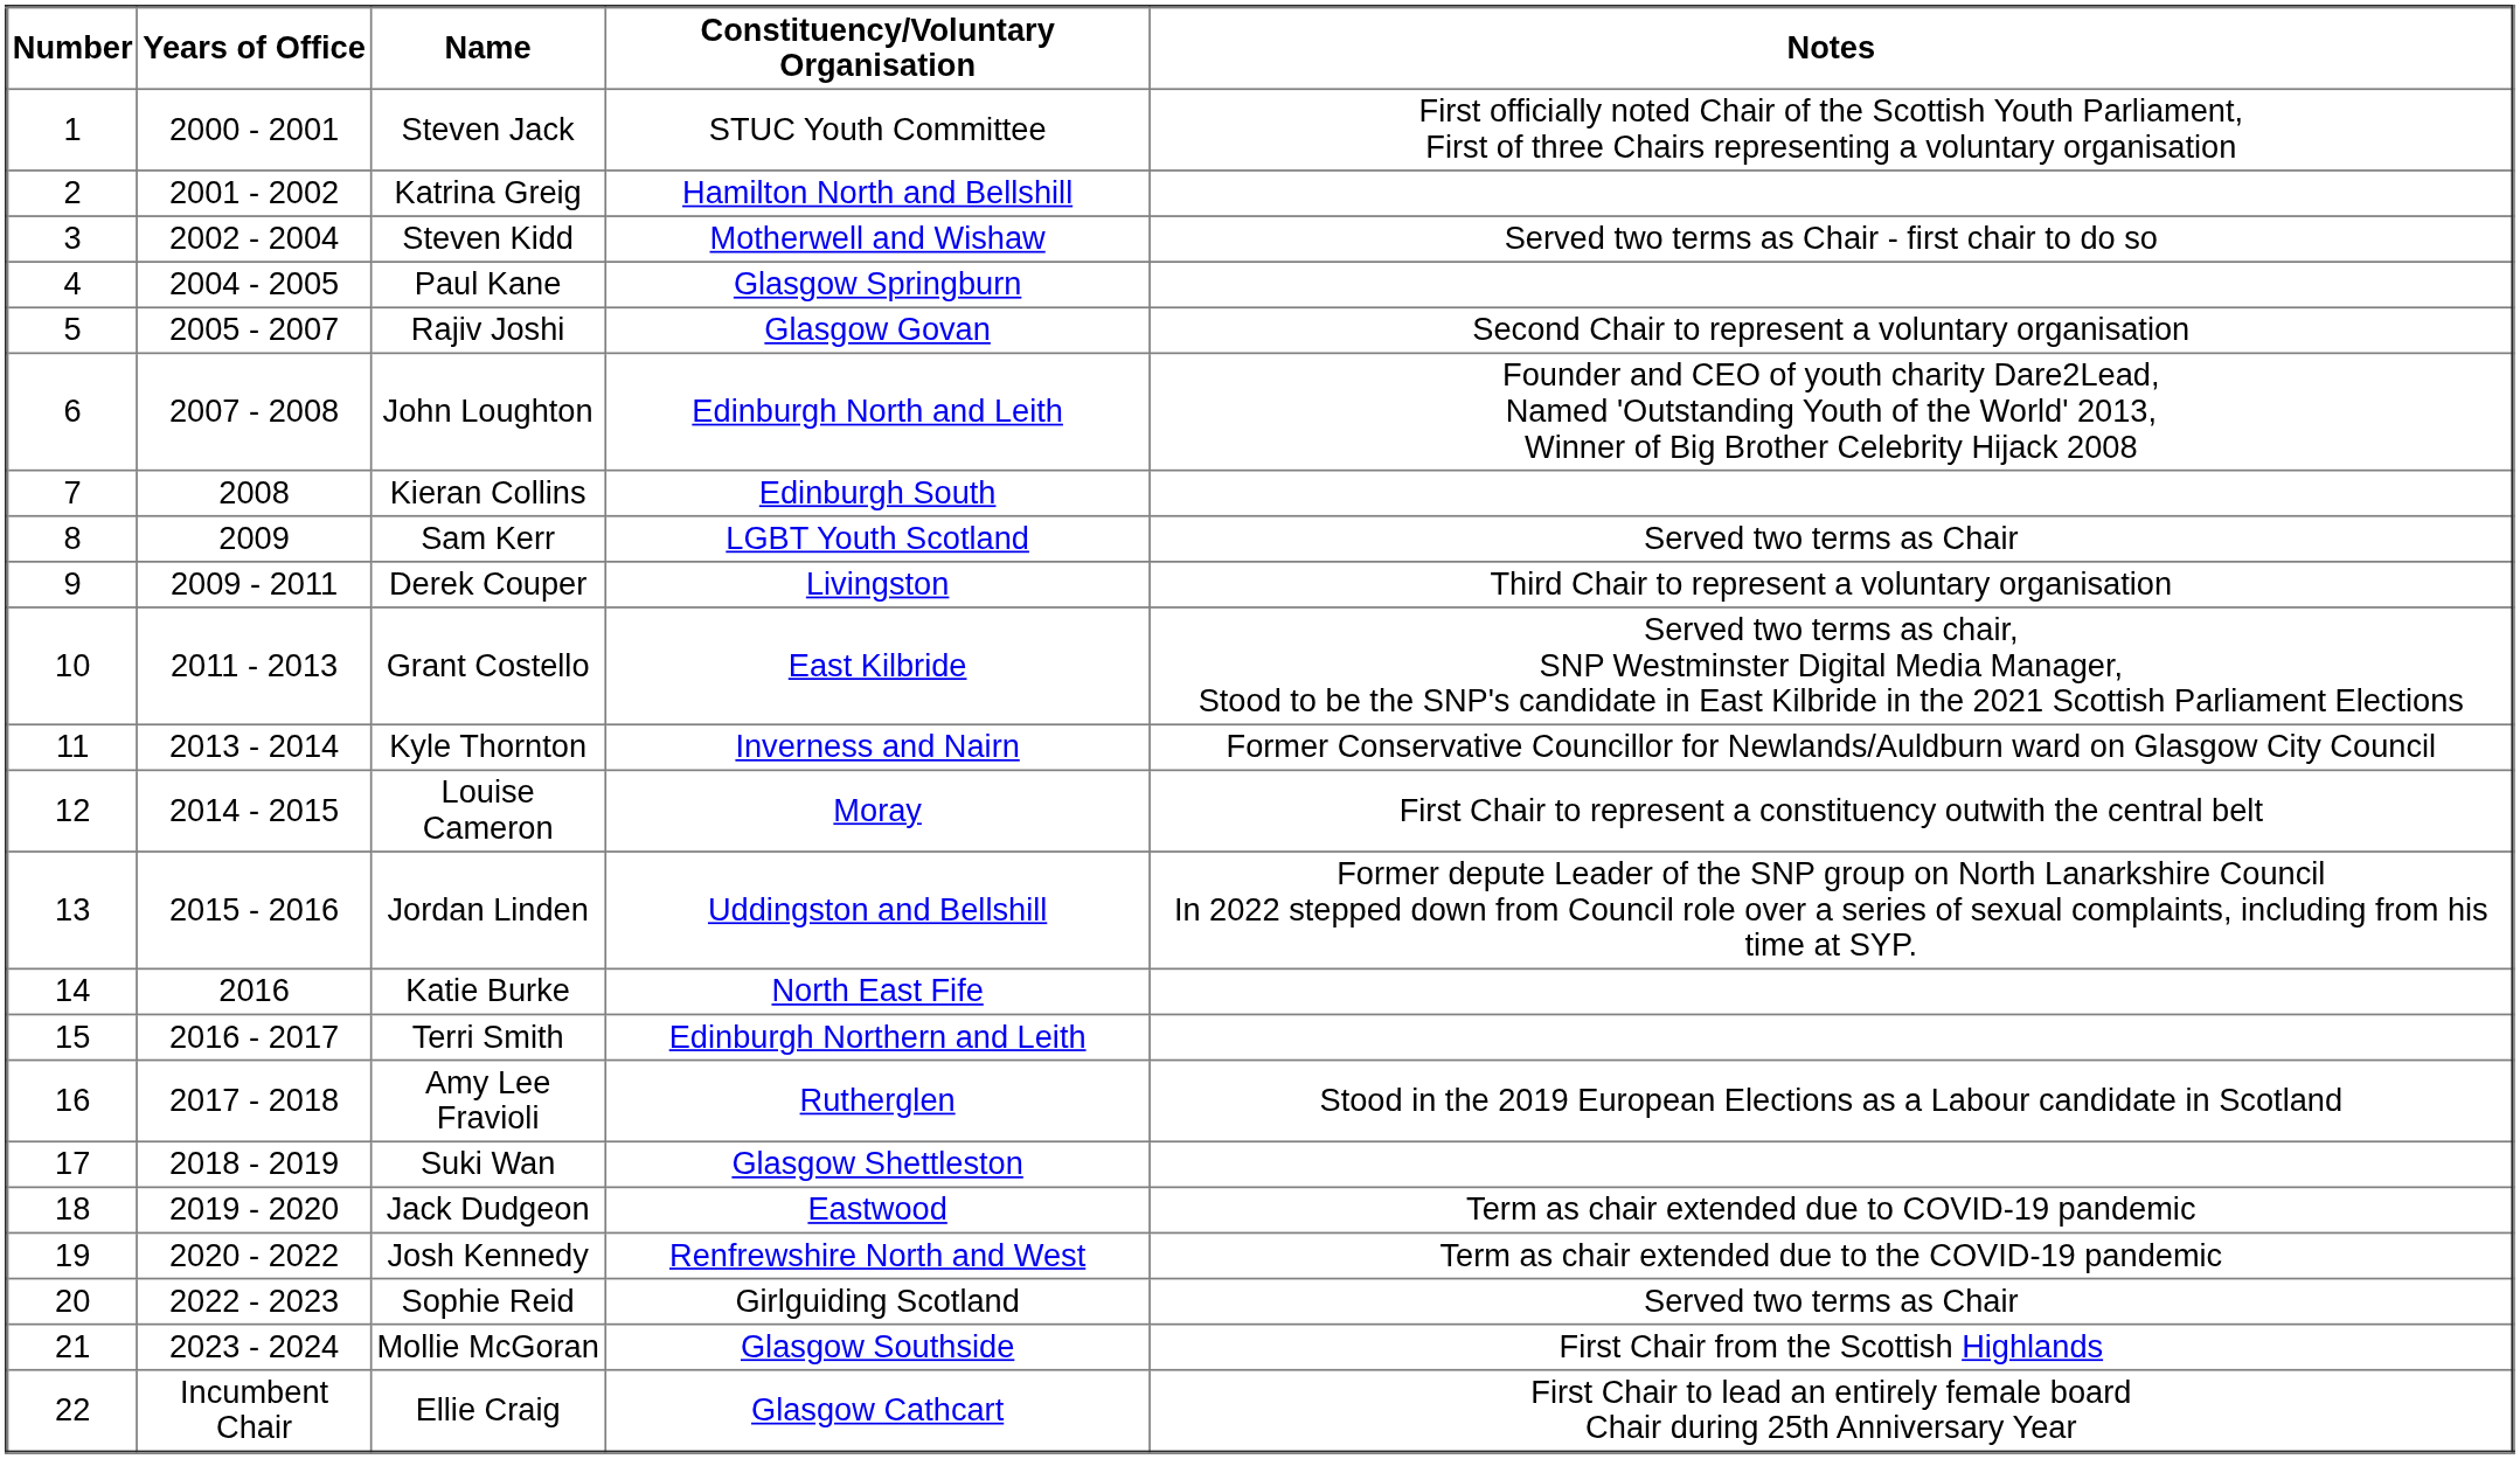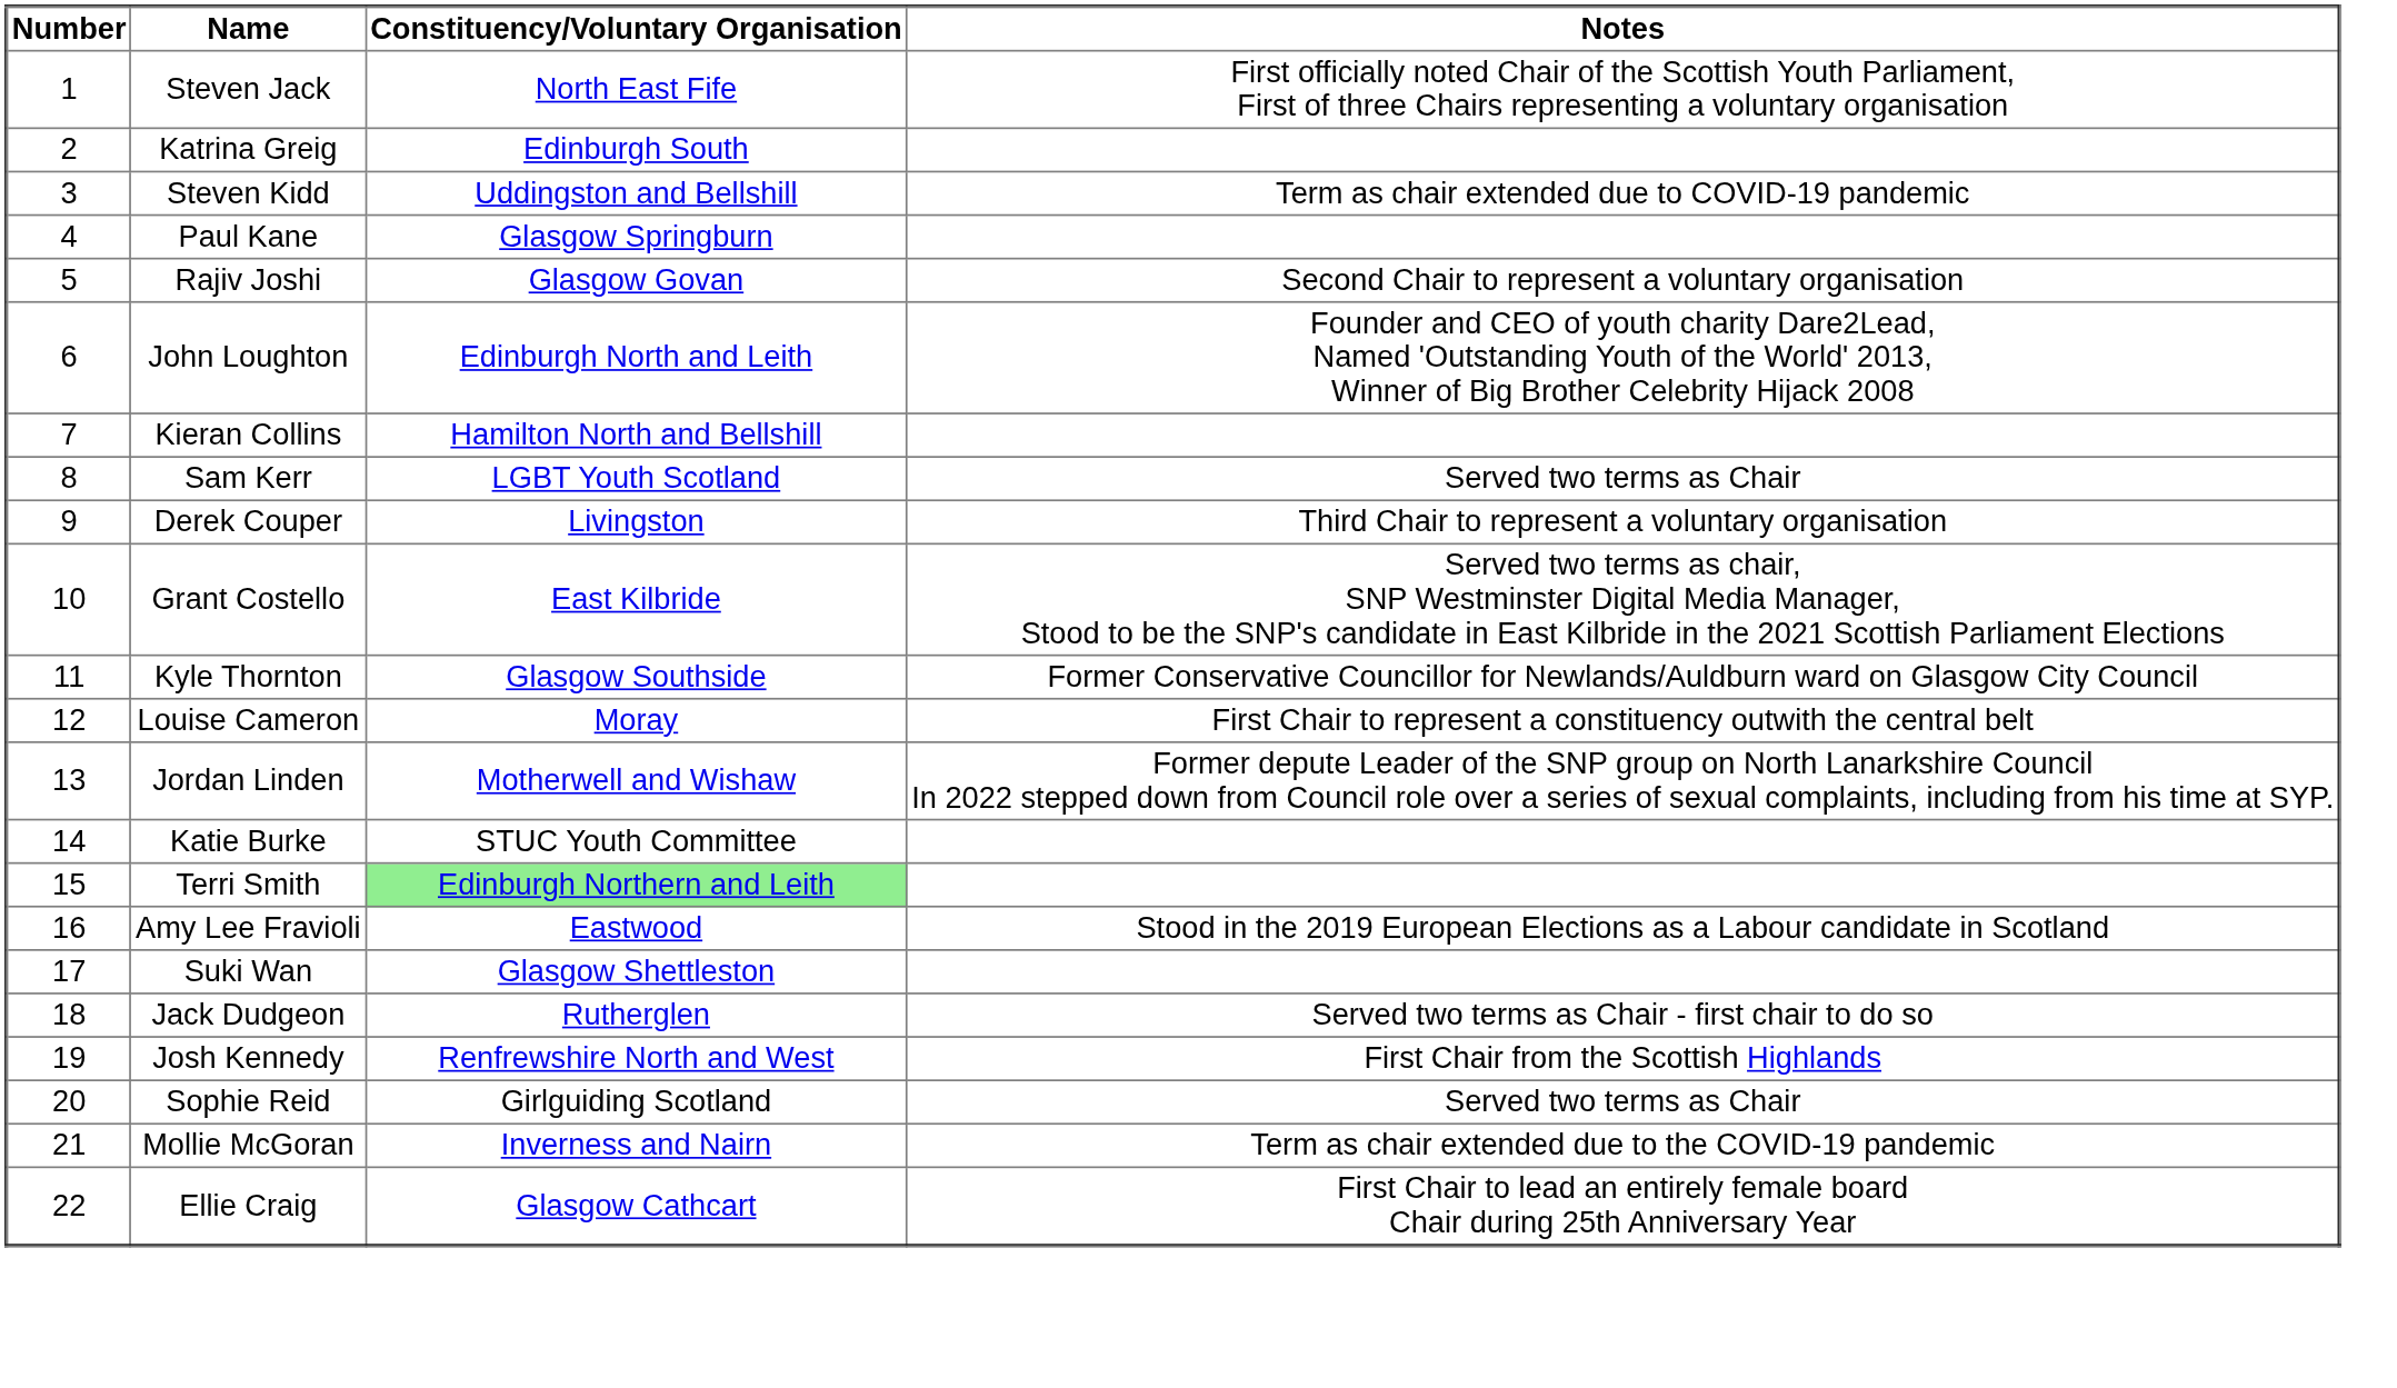 <table class="toccolours" border="2" cellspacing="0" cellpadding="2" style="text-align:center; border-collapse:collapse;">
 <tr colspan="4" | Chairs>
 <th>Number</th>
-<th>Years of Office</th>
 <th>Name</th>
 <th>Constituency/Voluntary Organisation</th>
 <th>Notes</th>
 </tr>
 <tr>
 <td>1</td>
-<td>2000 - 2001</td>
 <td>Steven Jack</td>
-<td>STUC Youth Committee</td>
+<td><a href='#'>North East Fife</a></td>
 <td>First officially noted Chair of the Scottish Youth Parliament,<br>First of three Chairs representing a voluntary organisation</td>
 </tr>
 <tr>
 <td>2</td>
-<td>2001 - 2002</td>
 <td>Katrina Greig</td>
-<td><a href='#'>Hamilton North and Bellshill</a></td>
+<td><a href='#'>Edinburgh South</a></td>
 <td></td>
 </tr>
 <tr>
 <td>3</td>
-<td>2002 - 2004</td>
 <td>Steven Kidd</td>
-<td><a href='#'>Motherwell and Wishaw</a></td>
-<td>Served two terms as Chair - first chair to do so</td>
+<td><a href='#'>Uddingston and Bellshill</a></td>
+<td>Term as chair extended due to COVID-19 pandemic</td>
 </tr>
 <tr>
 <td>4</td>
-<td>2004 - 2005</td>
 <td>Paul Kane</td>
 <td><a href='#'>Glasgow Springburn</a></td>
 <td></td>
 </tr>
 <tr>
 <td>5</td>
-<td>2005 - 2007</td>
 <td>Rajiv Joshi</td>
 <td><a href='#'>Glasgow Govan</a></td>
 <td>Second Chair to represent a voluntary organisation</td>
 </tr>
 <tr>
 <td>6</td>
-<td>2007 - 2008</td>
 <td>John Loughton</td>
 <td><a href='#'>Edinburgh North and Leith</a></td>
 <td>Founder and CEO of youth charity Dare2Lead,<br>Named 'Outstanding Youth of the World' 2013,<br>Winner of Big Brother Celebrity Hijack 2008</td>
 </tr>
 <tr>
 <td>7</td>
-<td>2008</td>
 <td>Kieran Collins</td>
-<td><a href='#'>Edinburgh South</a></td>
+<td><a href='#'>Hamilton North and Bellshill</a></td>
 <td></td>
 </tr>
 <tr>
 <td>8</td>
-<td>2009</td>
 <td>Sam Kerr</td>
 <td><a href='#'>LGBT Youth Scotland</a></td>
 <td>Served two terms as Chair</td>
 </tr>
 <tr>
 <td>9</td>
-<td>2009 - 2011</td>
 <td>Derek Couper</td>
 <td><a href='#'>Livingston</a></td>
 <td>Third Chair to represent a voluntary organisation</td>
 </tr>
 <tr>
 <td>10</td>
-<td>2011 - 2013</td>
 <td>Grant Costello</td>
 <td><a href='#'>East Kilbride</a></td>
 <td>Served two terms as chair,<br>SNP Westminster Digital Media Manager,<br>Stood to be the SNP's candidate in East Kilbride in the 2021 Scottish Parliament Elections</td>
 </tr>
 <tr>
 <td>11</td>
-<td>2013 - 2014</td>
 <td>Kyle Thornton</td>
-<td><a href='#'>Inverness and Nairn</a></td>
+<td><a href='#'>Glasgow Southside</a></td>
 <td>Former Conservative Councillor for Newlands/Auldburn ward on Glasgow City Council</td>
 </tr>
 <tr>
 <td>12</td>
-<td>2014 - 2015</td>
 <td>Louise Cameron</td>
 <td><a href='#'>Moray</a></td>
 <td>First Chair to represent a constituency outwith the central belt</td>
 </tr>
 <tr>
 <td>13</td>
-<td>2015 - 2016</td>
 <td>Jordan Linden</td>
-<td><a href='#'>Uddingston and Bellshill</a></td>
+<td><a href='#'>Motherwell and Wishaw</a></td>
 <td>Former depute Leader of the SNP group on North Lanarkshire Council<br>In 2022 stepped down from Council role over a series of sexual complaints, including from his time at SYP.</td>
 </tr>
 <tr>
 <td>14</td>
-<td>2016</td>
 <td>Katie Burke</td>
-<td><a href='#'>North East Fife</a></td>
+<td>STUC Youth Committee</td>
 <td></td>
 </tr>
 <tr>
 <td>15</td>
-<td>2016 - 2017</td>
 <td>Terri Smith</td>
-<td><a href='#'>Edinburgh Northern and Leith</a></td>
+<td style="background: lightgreen;"><a href='#'>Edinburgh Northern and Leith</a></td>
 <td></td>
 </tr>
 <tr>
 <td>16</td>
-<td>2017 - 2018</td>
 <td>Amy Lee Fravioli</td>
-<td><a href='#'>Rutherglen</a></td>
+<td><a href='#'>Eastwood</a></td>
 <td>Stood in the 2019 European Elections as a Labour candidate in Scotland</td>
 </tr>
 <tr>
 <td>17</td>
-<td>2018 - 2019</td>
 <td>Suki Wan</td>
 <td><a href='#'>Glasgow Shettleston</a></td>
 <td></td>
 </tr>
 <tr>
 <td>18</td>
-<td>2019 - 2020</td>
 <td>Jack Dudgeon</td>
-<td><a href='#'>Eastwood</a></td>
-<td>Term as chair extended due to COVID-19 pandemic</td>
+<td><a href='#'>Rutherglen</a></td>
+<td>Served two terms as Chair - first chair to do so</td>
 </tr>
 <tr>
 <td>19</td>
-<td>2020 - 2022</td>
 <td>Josh Kennedy</td>
 <td><a href='#'>Renfrewshire North and West</a></td>
-<td>Term as chair extended due to the COVID-19 pandemic</td>
+<td>First Chair from the Scottish <a href='#'>Highlands</a></td>
 </tr>
 <tr>
 <td>20</td>
-<td>2022 - 2023</td>
 <td>Sophie Reid</td>
 <td>Girlguiding Scotland</td>
 <td>Served two terms as Chair</td>
 </tr>
 <tr>
 <td>21</td>
-<td>2023 - 2024</td>
 <td>Mollie McGoran</td>
-<td><a href='#'>Glasgow Southside</a></td>
-<td>First Chair from the Scottish <a href='#'>Highlands</a></td>
+<td><a href='#'>Inverness and Nairn</a></td>
+<td>Term as chair extended due to the COVID-19 pandemic</td>
 </tr>
 <tr>
 <td>22</td>
-<td>Incumbent Chair</td>
 <td>Ellie Craig</td>
 <td><a href='#'>Glasgow Cathcart</a></td>
 <td>First Chair to lead an entirely female board<br>Chair during 25th Anniversary Year</td>
 </tr>
 </table>
